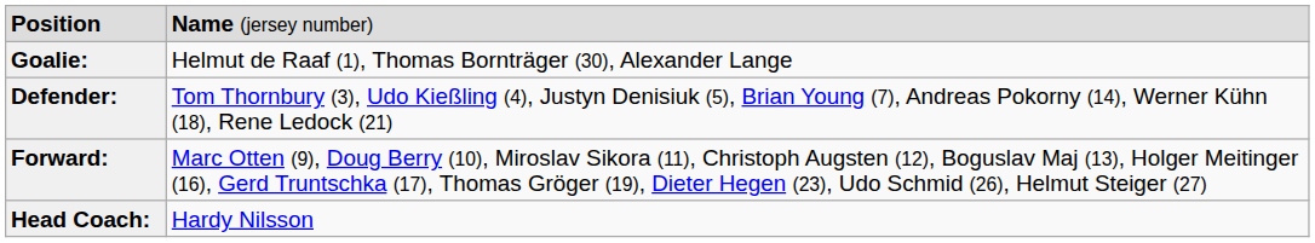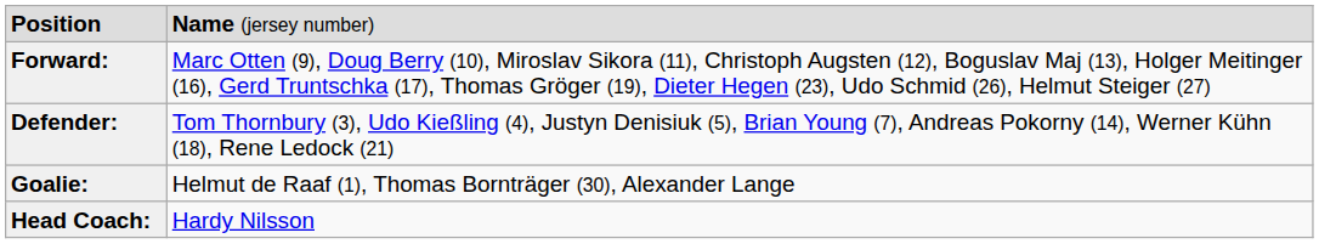 <table class="wikitable" style="font-size: 95%;">
 <tr bgcolor="#dddddd">
 <td width="100" valign="top"><strong>Position</strong></td>
 <td><strong>Name</strong> <small>(jersey number)</small></td>
 </tr>
 <tr>
-<td width="100" valign="top" bgcolor="#f0f0f0"><strong>Goalie:</strong></td>
-<td>Helmut de Raaf <small>(1)</small>, Thomas Bornträger <small>(30)</small>, Alexander Lange</td>
+<td width="100" valign="top" bgcolor="#f0f0f0"><strong>Forward:</strong></td>
+<td><a href='#'>Marc Otten</a> <small>(9)</small>, <a href='#'>Doug Berry</a> <small>(10)</small>, Miroslav Sikora <small>(11)</small>, Christoph Augsten <small>(12)</small>, Boguslav Maj <small>(13)</small>, Holger Meitinger <small>(16)</small>, <a href='#'>Gerd Truntschka</a> <small>(17)</small>, Thomas Gröger <small>(19)</small>, <a href='#'>Dieter Hegen</a> <small>(23)</small>, Udo Schmid <small>(26)</small>, Helmut Steiger <small>(27)</small></td>
 </tr>
 <tr>
 <td width="100" valign="top" bgcolor="#f0f0f0"><strong>Defender:</strong></td>
 <td><a href='#'>Tom Thornbury</a> <small>(3)</small>, <a href='#'>Udo Kießling</a> <small>(4)</small>, Justyn Denisiuk <small>(5)</small>, <a href='#'>Brian Young</a> <small>(7)</small>, Andreas Pokorny <small>(14)</small>, Werner Kühn <small>(18)</small>, Rene Ledock <small>(21)</small></td>
 </tr>
 <tr>
-<td width="100" valign="top" bgcolor="#f0f0f0"><strong>Forward:</strong></td>
-<td><a href='#'>Marc Otten</a> <small>(9)</small>, <a href='#'>Doug Berry</a> <small>(10)</small>, Miroslav Sikora <small>(11)</small>, Christoph Augsten <small>(12)</small>, Boguslav Maj <small>(13)</small>, Holger Meitinger <small>(16)</small>, <a href='#'>Gerd Truntschka</a> <small>(17)</small>, Thomas Gröger <small>(19)</small>, <a href='#'>Dieter Hegen</a> <small>(23)</small>, Udo Schmid <small>(26)</small>, Helmut Steiger <small>(27)</small></td>
+<td width="100" valign="top" bgcolor="#f0f0f0"><strong>Goalie:</strong></td>
+<td>Helmut de Raaf <small>(1)</small>, Thomas Bornträger <small>(30)</small>, Alexander Lange</td>
 </tr>
 <tr>
 <td width="100" valign="top" bgcolor="#f0f0f0"><strong>Head Coach:</strong></td>
 <td><a href='#'>Hardy Nilsson</a></td>
 </tr>
 </table>
